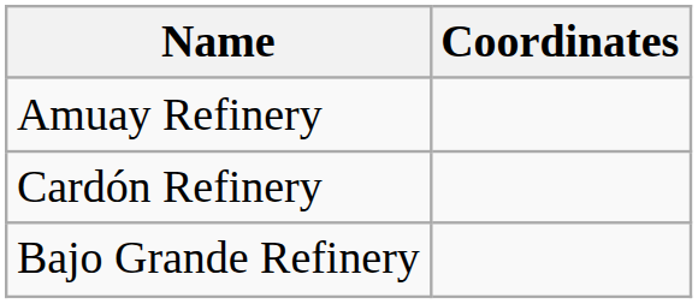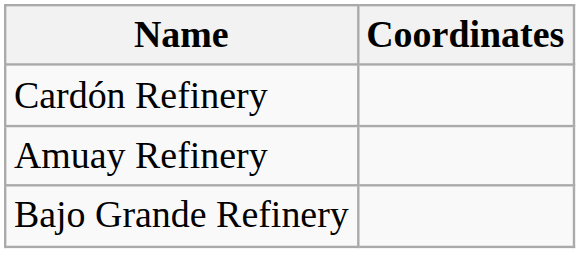 <table class="wikitable sortable">
 <tr>
 <th>Name</th>
 <th>Coordinates</th>
 </tr>
 <tr>
-<td>Amuay Refinery</td>
+<td>Cardón Refinery</td>
 <td></td>
 </tr>
 <tr>
-<td>Cardón Refinery</td>
+<td>Amuay Refinery</td>
 <td></td>
 </tr>
 <tr>
 <td>Bajo Grande Refinery</td>
 <td></td>
 </tr>
 </table>
